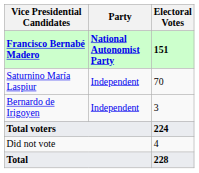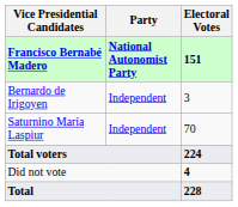 <table class="wikitable" width="50%">
 <tr>
 <th width="50%">Vice Presidential Candidates</th>
 <th width="35%">Party</th>
 <th width="15%">Electoral Votes</th>
 </tr>
 <tr style="background:#cfc;">
 <td><strong><a href='#'>Francisco Bernabé Madero</a></strong></td>
 <td><strong><a href='#'>National Autonomist Party</a></strong></td>
 <td><strong>151</strong></td>
 </tr>
 <tr>
+<td><a href='#'>Bernardo de Irigoyen</a></td>
+<td><a href='#'>Independent</a></td>
+<td>3</td>
+</tr>
+<tr>
 <td><a href='#'>Saturnino María Laspiur</a></td>
 <td><a href='#'>Independent</a></td>
 <td>70</td>
-</tr>
-<tr>
-<td><a href='#'>Bernardo de Irigoyen</a></td>
-<td><a href='#'>Independent</a></td>
-<td>3</td>
 </tr>
 <tr style="background:#EAECF0;">
 <td colspan=2><strong>Total voters</strong></td>
 <td><strong>224</strong></td>
 </tr>
 <tr>
 <td colspan=2>Did not vote</td>
-<td>4</td>
+<td><strong>4</strong></td>
 </tr>
 <tr style="background:#EAECF0;">
 <td colspan=2><strong>Total</strong></td>
 <td><strong>228</strong></td>
 </tr>
 </table>
